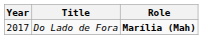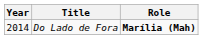 <table class="wikitable">
 <tr>
 <th>Year</th>
 <th>Title</th>
 <th>Role</th>
 </tr>
 <tr>
-<td>2017</td>
+<td>2014</td>
 <td><em>Do Lado de Fora</em></td>
 <td><strong>Marília (Mah)</strong></td>
 </tr>
 </table>
